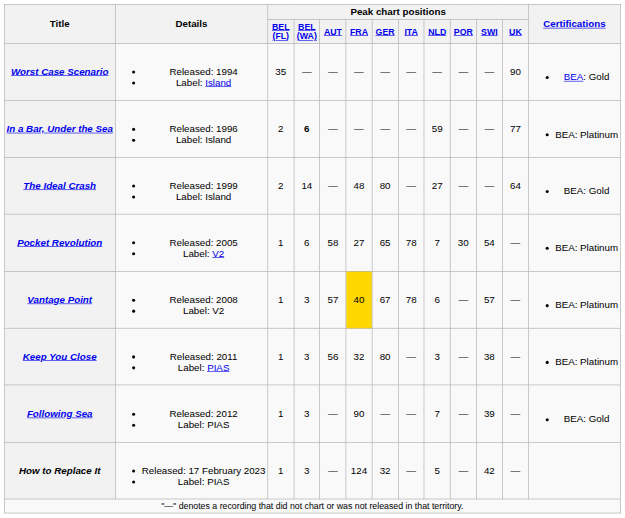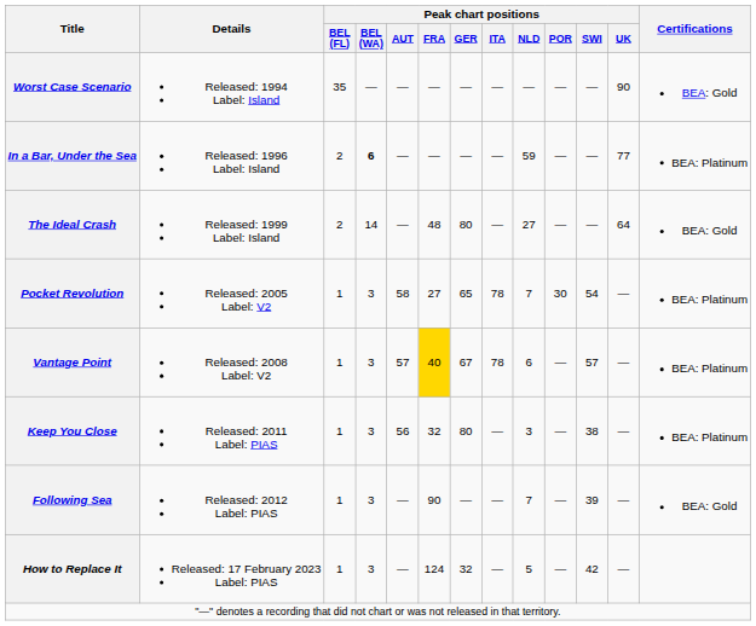 <table class="wikitable plainrowheaders" style="text-align:center;">
 <tr>
 <th scope="col" rowspan="2">Title</th>
 <th scope="col" rowspan="2">Details</th>
 <th scope="col" colspan="10">Peak chart positions</th>
 <th scope="col" rowspan="2"><a href='#'>Certifications</a></th>
 </tr>
 <tr>
 <th scope="col" style="width:2.5em;font-size:90%;"><a href='#'>BEL<br>(FL)</a><br></th>
 <th scope="col" style="width:2.5em;font-size:90%;"><a href='#'>BEL<br>(WA)</a><br></th>
 <th scope="col" style="width:2.5em;font-size:90%;"><a href='#'>AUT</a><br></th>
 <th scope="col" style="width:2.5em;font-size:90%;"><a href='#'>FRA</a><br></th>
 <th scope="col" style="width:2.5em;font-size:90%;"><a href='#'>GER</a><br></th>
 <th scope="col" style="width:2.5em;font-size:90%;"><a href='#'>ITA</a><br></th>
 <th scope="col" style="width:2.5em;font-size:90%;"><a href='#'>NLD</a><br></th>
 <th scope="col" style="width:2.5em;font-size:90%;"><a href='#'>POR</a><br></th>
 <th scope="col" style="width:2.5em;font-size:90%;"><a href='#'>SWI</a><br></th>
 <th scope="col" style="width:2.5em;font-size:90%;"><a href='#'>UK</a><br></th>
 </tr>
 <tr>
 <th scope="row"><em><a href='#'>Worst Case Scenario</a></em></th>
 <td><br><ul><li>Released: 1994</li><li>Label: <a href='#'>Island</a></li></ul></td>
 <td>35</td>
 <td>—</td>
 <td>—</td>
 <td>—</td>
 <td>—</td>
 <td>—</td>
 <td>—</td>
 <td>—</td>
 <td>—</td>
 <td>90</td>
 <td><br><ul><li><a href='#'>BEA</a>: Gold</li></ul></td>
 </tr>
 <tr>
 <th scope="row"><em><a href='#'>In a Bar, Under the Sea</a></em></th>
 <td><br><ul><li>Released: 1996</li><li>Label: Island</li></ul></td>
 <td>2</td>
 <td><strong>6</strong></td>
 <td>—</td>
 <td>—</td>
 <td>—</td>
 <td>—</td>
 <td>59</td>
 <td>—</td>
 <td>—</td>
 <td>77</td>
 <td><br><ul><li>BEA: Platinum</li></ul></td>
 </tr>
 <tr>
 <th scope="row"><em><a href='#'>The Ideal Crash</a></em></th>
 <td><br><ul><li>Released: 1999</li><li>Label: Island</li></ul></td>
 <td>2</td>
 <td>14</td>
 <td>—</td>
 <td>48</td>
 <td>80</td>
 <td>—</td>
 <td>27</td>
 <td>—</td>
 <td>—</td>
 <td>64</td>
 <td><br><ul><li>BEA: Gold</li></ul></td>
 </tr>
 <tr>
 <th scope="row"><em><a href='#'>Pocket Revolution</a></em></th>
 <td><br><ul><li>Released: 2005</li><li>Label: <a href='#'>V2</a></li></ul></td>
 <td>1</td>
-<td>6</td>
+<td>3</td>
 <td>58</td>
 <td>27</td>
 <td>65</td>
 <td>78</td>
 <td>7</td>
 <td>30</td>
 <td>54</td>
 <td>—</td>
 <td><br><ul><li>BEA: Platinum</li></ul></td>
 </tr>
 <tr>
 <th scope="row"><em><a href='#'>Vantage Point</a></em></th>
 <td><br><ul><li>Released: 2008</li><li>Label: V2</li></ul></td>
 <td>1</td>
 <td>3</td>
 <td>57</td>
 <td style="background: gold;">40</td>
 <td>67</td>
 <td>78</td>
 <td>6</td>
 <td>—</td>
 <td>57</td>
 <td>—</td>
 <td><br><ul><li>BEA: Platinum</li></ul></td>
 </tr>
 <tr>
 <th scope="row"><em><a href='#'>Keep You Close</a></em></th>
 <td><br><ul><li>Released: 2011</li><li>Label: <a href='#'>PIAS</a></li></ul></td>
 <td>1</td>
 <td>3</td>
 <td>56</td>
 <td>32</td>
 <td>80</td>
 <td>—</td>
 <td>3</td>
 <td>—</td>
 <td>38</td>
 <td>—</td>
 <td><br><ul><li>BEA: Platinum</li></ul></td>
 </tr>
 <tr>
 <th scope="row"><em><a href='#'>Following Sea</a></em></th>
 <td><br><ul><li>Released: 2012</li><li>Label: PIAS</li></ul></td>
 <td>1</td>
 <td>3</td>
 <td>—</td>
 <td>90</td>
 <td>—</td>
 <td>—</td>
 <td>7</td>
 <td>—</td>
 <td>39</td>
 <td>—</td>
 <td><br><ul><li>BEA: Gold</li></ul></td>
 </tr>
 <tr>
 <th scope="row"><em>How to Replace It</em></th>
 <td><br><ul><li>Released: 17 February 2023</li><li>Label: PIAS</li></ul></td>
 <td>1</td>
 <td>3</td>
 <td>—</td>
 <td>124<br></td>
 <td>32</td>
 <td>—</td>
 <td>5</td>
 <td>—</td>
 <td>42</td>
 <td>—</td>
 <td></td>
 </tr>
 <tr>
 <td colspan="13" style="font-size:90%">"—" denotes a recording that did not chart or was not released in that territory.</td>
 </tr>
 </table>
